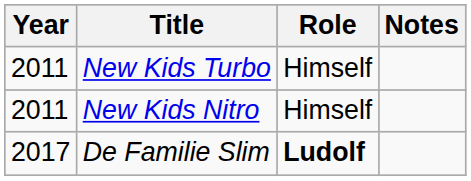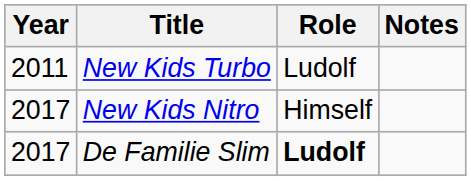 <table class="wikitable sortable">
 <tr>
 <th>Year</th>
 <th>Title</th>
 <th>Role</th>
 <th class="unsortable">Notes</th>
 </tr>
 <tr>
 <td>2011</td>
 <td><em><a href='#'>New Kids Turbo</a></em></td>
-<td>Himself</td>
+<td>Ludolf</td>
 <td></td>
 </tr>
 <tr>
-<td>2011</td>
+<td>2017</td>
 <td><em><a href='#'>New Kids Nitro</a></em></td>
 <td>Himself</td>
 <td></td>
 </tr>
 <tr>
 <td>2017</td>
 <td><em>De Familie Slim</em></td>
 <td><strong>Ludolf</strong></td>
 <td></td>
 </tr>
 </table>
